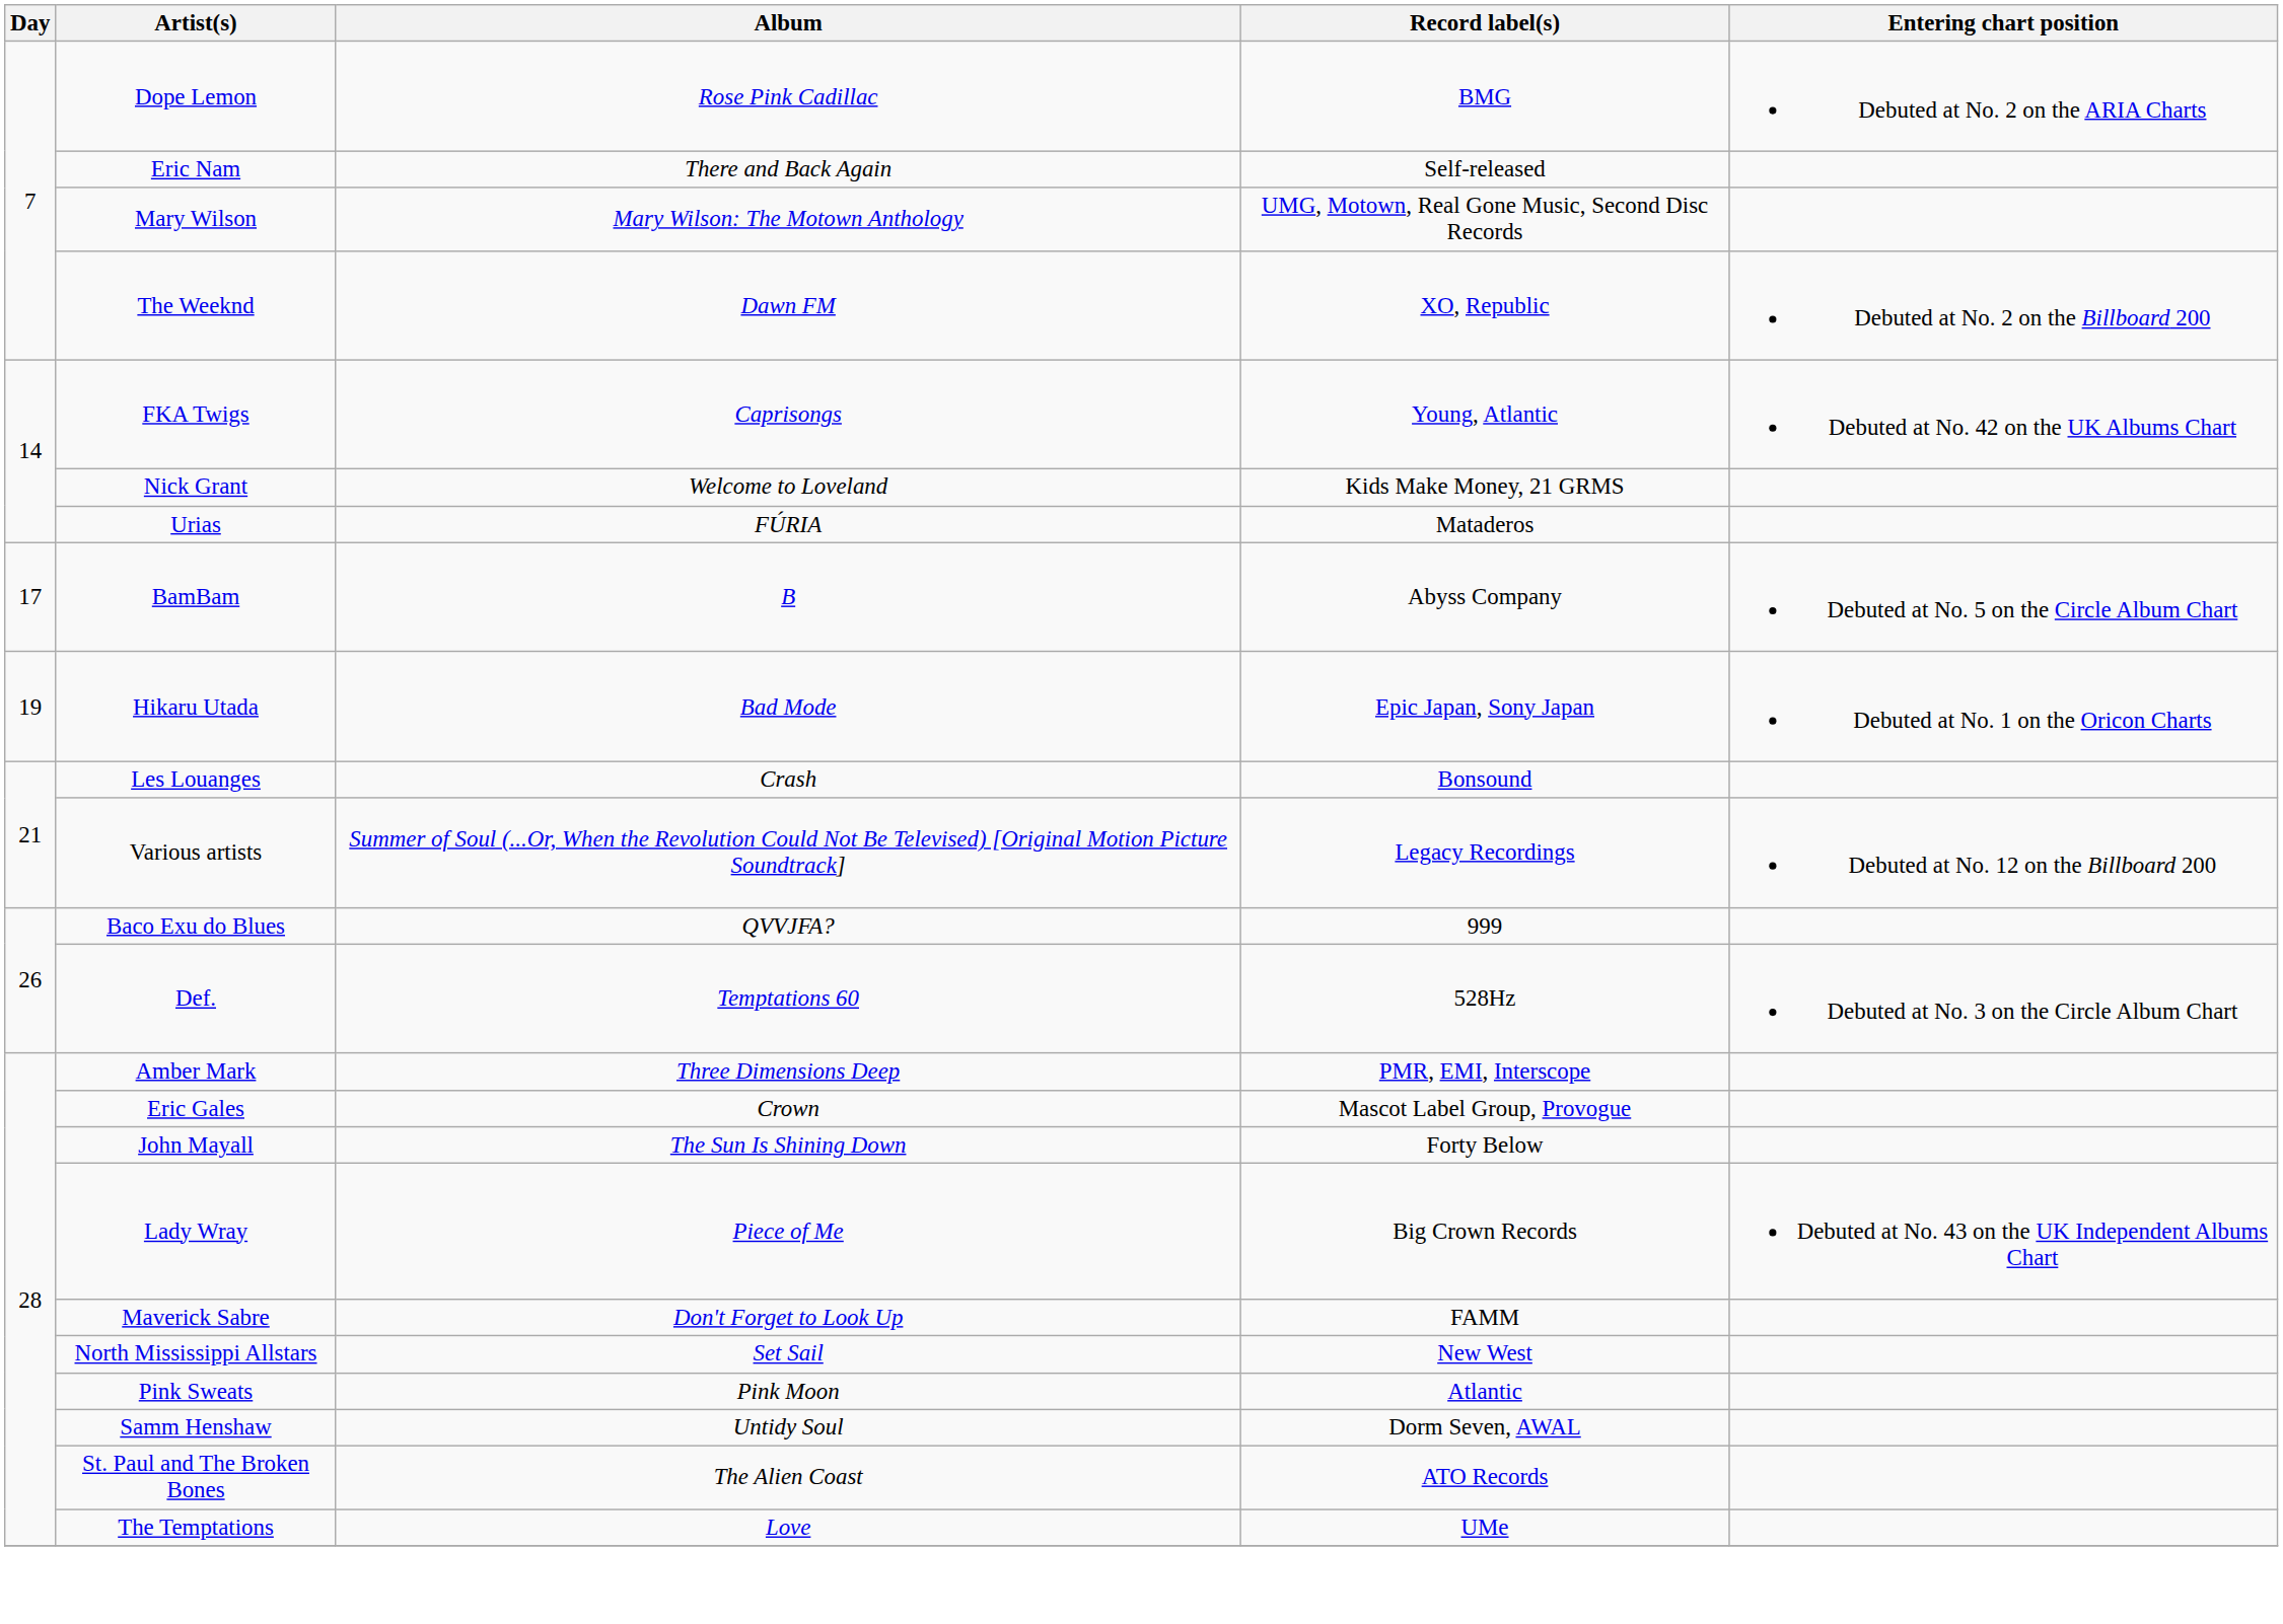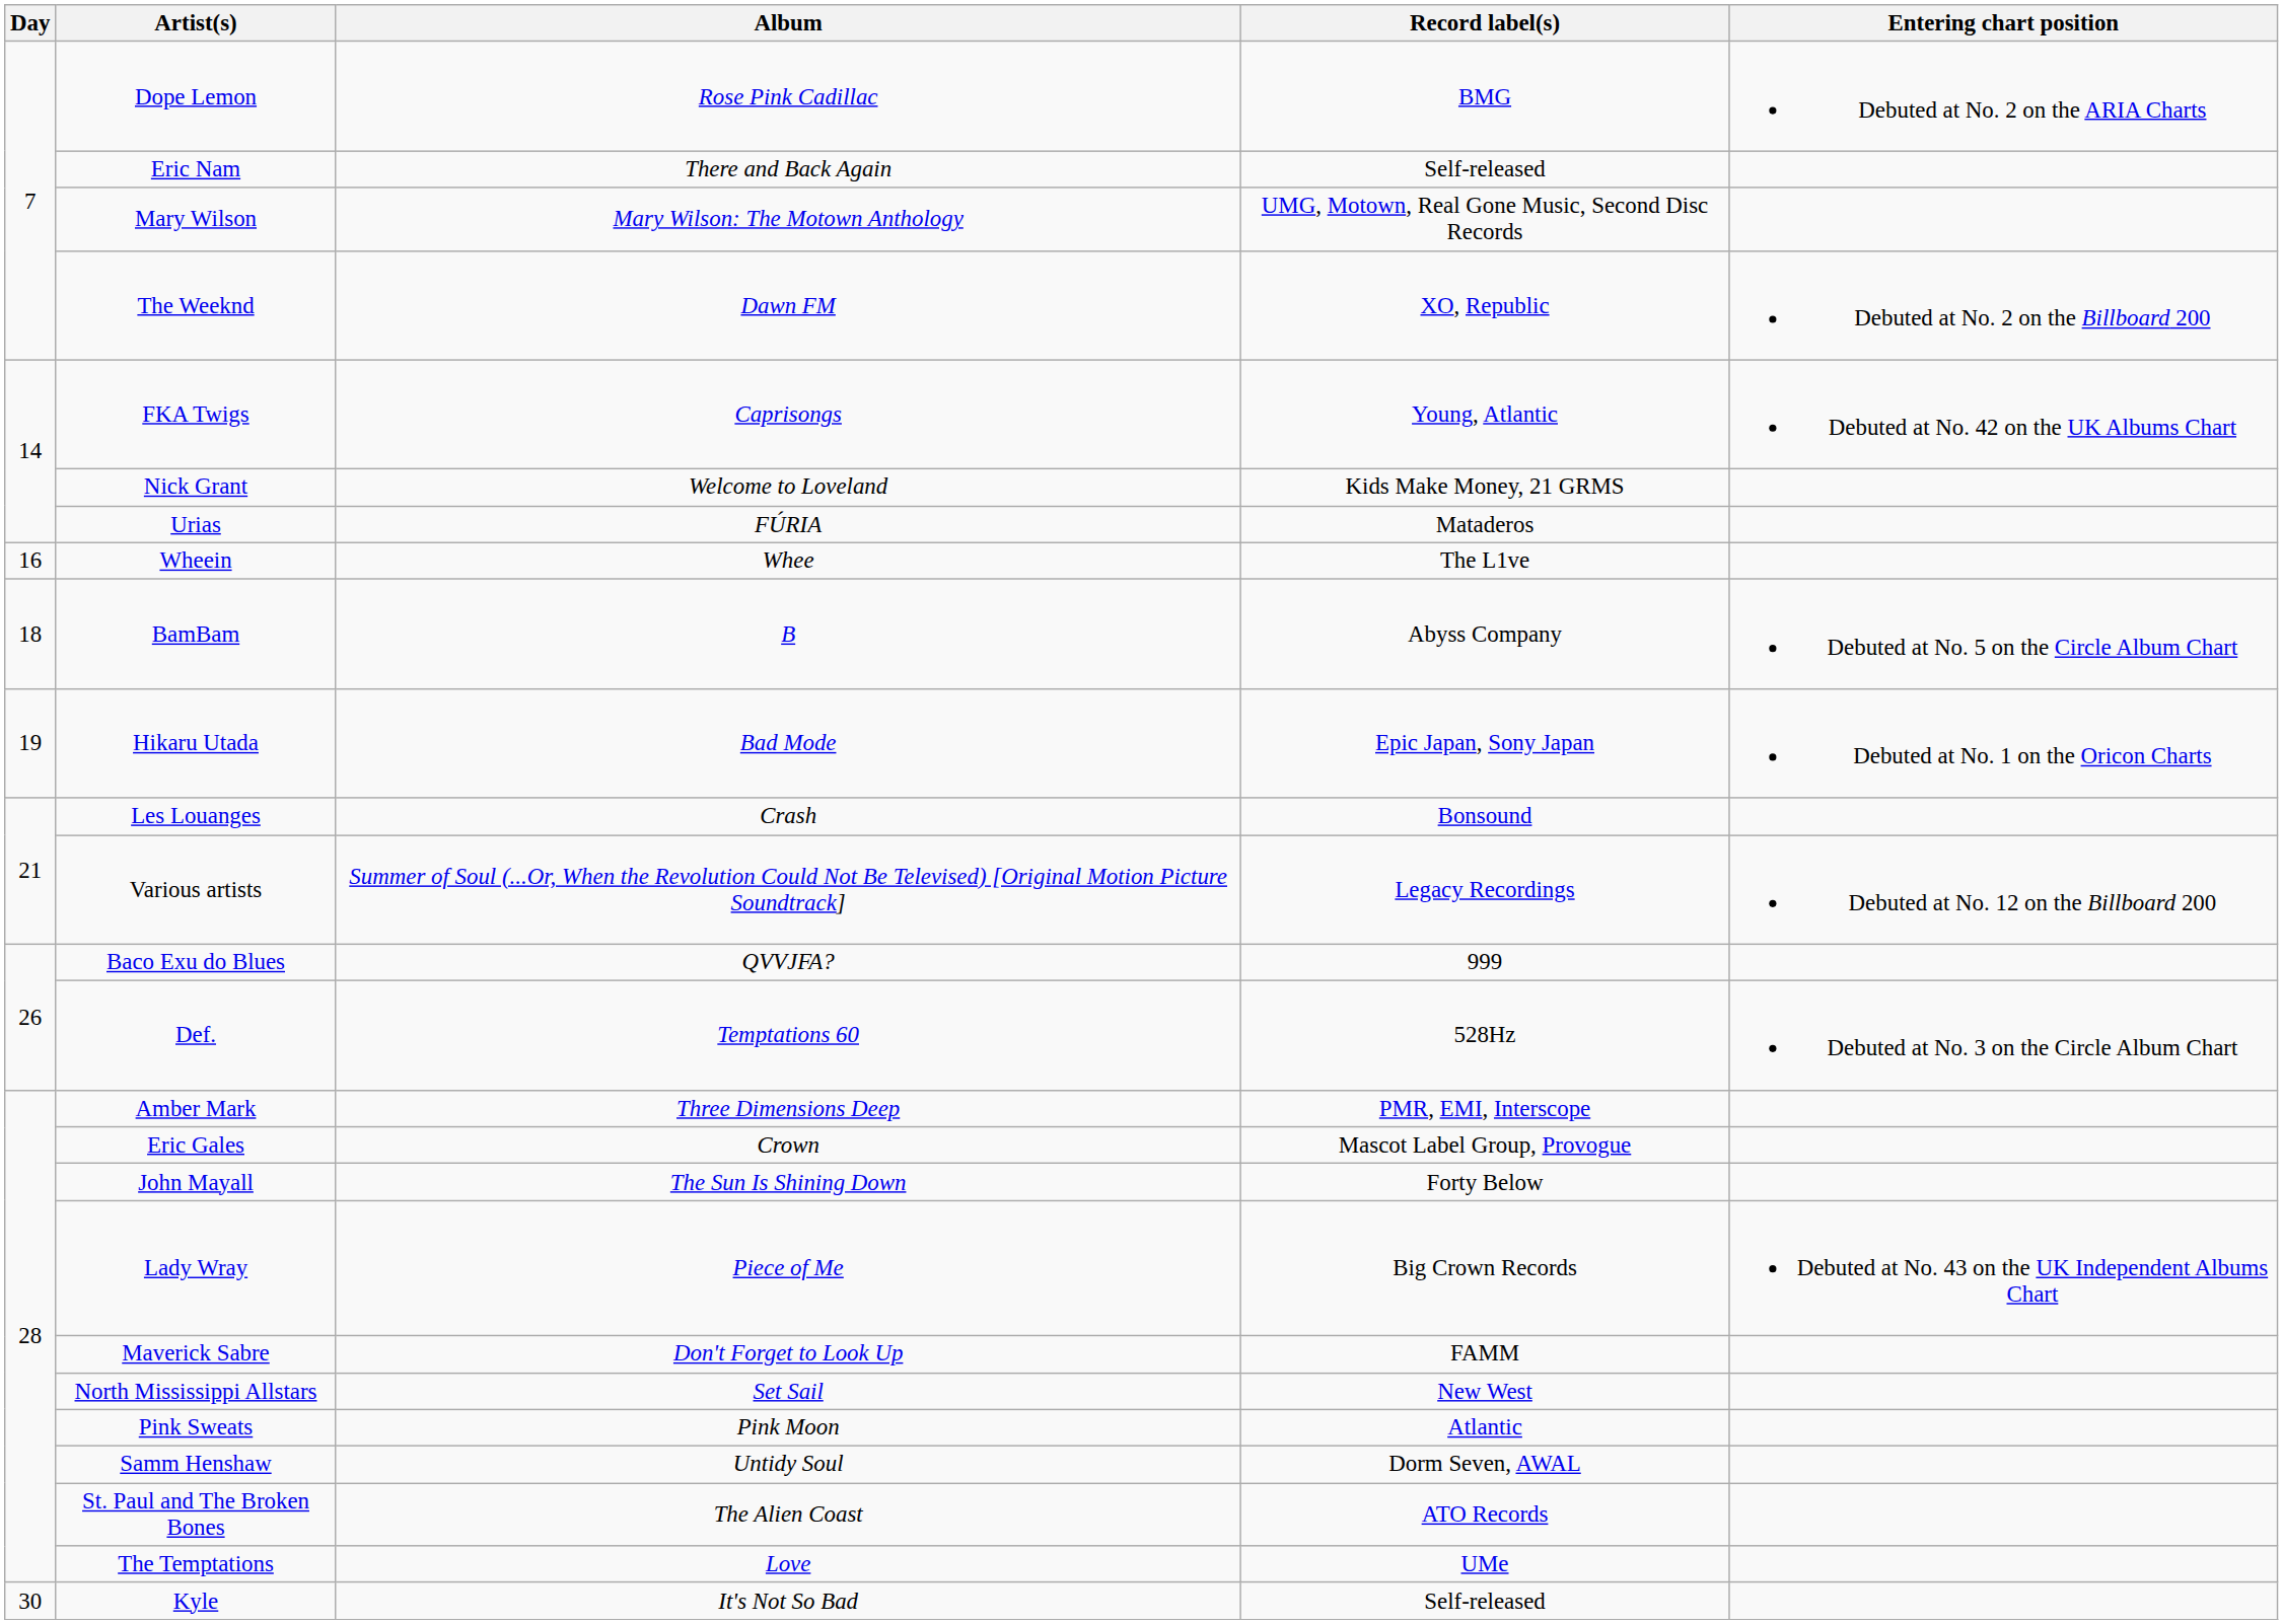 <table class="wikitable" style="text-align:center;">
 <tr>
 <th scope="col">Day</th>
 <th scope="col">Artist(s)</th>
 <th scope="col">Album</th>
 <th scope="col">Record label(s)</th>
 <th scope="col">Entering chart position</th>
 </tr>
 <tr>
 <td rowspan="4">7</td>
 <td><a href='#'>Dope Lemon</a></td>
 <td><em><a href='#'>Rose Pink Cadillac</a></em></td>
 <td><a href='#'>BMG</a></td>
 <td><br><ul><li>Debuted at No. 2 on the <a href='#'>ARIA Charts</a></li></ul></td>
 </tr>
 <tr>
 <td><a href='#'>Eric Nam</a></td>
 <td><em>There and Back Again</em></td>
 <td>Self-released</td>
 <td></td>
 </tr>
 <tr>
 <td><a href='#'>Mary Wilson</a></td>
 <td><em><a href='#'>Mary Wilson: The Motown Anthology</a></em></td>
 <td><a href='#'>UMG</a>, <a href='#'>Motown</a>, Real Gone Music, Second Disc Records</td>
 <td></td>
 </tr>
 <tr>
 <td><a href='#'>The Weeknd</a></td>
 <td><em><a href='#'>Dawn FM</a></em></td>
 <td><a href='#'>XO</a>, <a href='#'>Republic</a></td>
 <td><br><ul><li>Debuted at No. 2 on the <a href='#'><em>Billboard</em> 200</a></li></ul></td>
 </tr>
 <tr>
 <td rowspan="3">14</td>
 <td><a href='#'>FKA Twigs</a></td>
 <td><em><a href='#'>Caprisongs</a></em></td>
 <td><a href='#'>Young</a>, <a href='#'>Atlantic</a></td>
 <td><br><ul><li>Debuted at No. 42 on the <a href='#'>UK Albums Chart</a></li></ul></td>
 </tr>
 <tr>
 <td><a href='#'>Nick Grant</a></td>
 <td><em>Welcome to Loveland</em></td>
 <td>Kids Make Money, 21 GRMS</td>
 <td></td>
 </tr>
 <tr>
 <td><a href='#'>Urias</a></td>
 <td><em>FÚRIA</em></td>
 <td>Mataderos</td>
 <td></td>
 </tr>
 <tr>
-<td>17</td>
+<td>16</td>
+<td><a href='#'>Wheein</a></td>
+<td><em>Whee</em></td>
+<td>The L1ve</td>
+<td></td>
+</tr>
+<tr>
+<td>18</td>
 <td><a href='#'>BamBam</a></td>
 <td><em><a href='#'>B</a></em></td>
 <td>Abyss Company</td>
 <td><br><ul><li>Debuted at No. 5 on the <a href='#'>Circle Album Chart</a></li></ul></td>
 </tr>
 <tr>
 <td>19</td>
 <td><a href='#'>Hikaru Utada</a></td>
 <td><em><a href='#'>Bad Mode</a></em></td>
 <td><a href='#'>Epic Japan</a>, <a href='#'>Sony Japan</a></td>
 <td><br><ul><li>Debuted at No. 1 on the <a href='#'>Oricon Charts</a></li></ul></td>
 </tr>
 <tr>
 <td rowspan="2">21</td>
 <td><a href='#'>Les Louanges</a></td>
 <td><em>Crash</em></td>
 <td><a href='#'>Bonsound</a></td>
 <td></td>
 </tr>
 <tr>
 <td>Various artists</td>
 <td><em><a href='#'>Summer of Soul (...Or, When the Revolution Could Not Be Televised) [Original Motion Picture Soundtrack</a>]</em></td>
 <td><a href='#'>Legacy Recordings</a></td>
 <td><br><ul><li>Debuted at No. 12 on the <em>Billboard</em> 200</li></ul></td>
 </tr>
 <tr>
 <td rowspan="2">26</td>
 <td><a href='#'>Baco Exu do Blues</a></td>
 <td><em>QVVJFA?</em></td>
 <td>999</td>
 <td></td>
 </tr>
 <tr>
 <td><a href='#'>Def.</a></td>
 <td><em><a href='#'>Temptations 60</a></em></td>
 <td>528Hz</td>
 <td><br><ul><li>Debuted at No. 3 on the Circle Album Chart</li></ul></td>
 </tr>
 <tr>
 <td rowspan="10">28</td>
 <td><a href='#'>Amber Mark</a></td>
 <td><em><a href='#'>Three Dimensions Deep</a></em></td>
 <td><a href='#'>PMR</a>, <a href='#'>EMI</a>, <a href='#'>Interscope</a></td>
 <td></td>
 </tr>
 <tr>
 <td><a href='#'>Eric Gales</a></td>
 <td><em>Crown</em></td>
 <td>Mascot Label Group, <a href='#'>Provogue</a></td>
 <td></td>
 </tr>
 <tr>
 <td><a href='#'>John Mayall</a></td>
 <td><em><a href='#'>The Sun Is Shining Down</a></em></td>
 <td>Forty Below</td>
 <td></td>
 </tr>
 <tr>
 <td><a href='#'>Lady Wray</a></td>
 <td><em><a href='#'>Piece of Me</a></em></td>
 <td>Big Crown Records</td>
 <td><br><ul><li>Debuted at No. 43 on the <a href='#'>UK Independent Albums Chart</a></li></ul></td>
 </tr>
 <tr>
 <td><a href='#'>Maverick Sabre</a></td>
 <td><em><a href='#'>Don't Forget to Look Up</a></em></td>
 <td>FAMM</td>
 <td></td>
 </tr>
 <tr>
 <td><a href='#'>North Mississippi Allstars</a></td>
 <td><em><a href='#'>Set Sail</a></em></td>
 <td><a href='#'>New West</a></td>
 <td></td>
 </tr>
 <tr>
 <td><a href='#'>Pink Sweats</a></td>
 <td><em>Pink Moon</em></td>
 <td><a href='#'>Atlantic</a></td>
 <td></td>
 </tr>
 <tr>
 <td><a href='#'>Samm Henshaw</a></td>
 <td><em>Untidy Soul</em></td>
 <td>Dorm Seven, <a href='#'>AWAL</a></td>
 <td></td>
 </tr>
 <tr>
 <td><a href='#'>St. Paul and The Broken Bones</a></td>
 <td><em>The Alien Coast</em></td>
 <td><a href='#'>ATO Records</a></td>
 <td></td>
 </tr>
 <tr>
 <td><a href='#'>The Temptations</a></td>
 <td><em><a href='#'>Love</a></em></td>
 <td><a href='#'>UMe</a></td>
 <td></td>
 </tr>
 <tr>
+<td>30</td>
+<td><a href='#'>Kyle</a></td>
+<td><em>It's Not So Bad</em></td>
+<td>Self-released</td>
+<td></td>
+</tr>
+<tr>
 </tr>
 </table>
